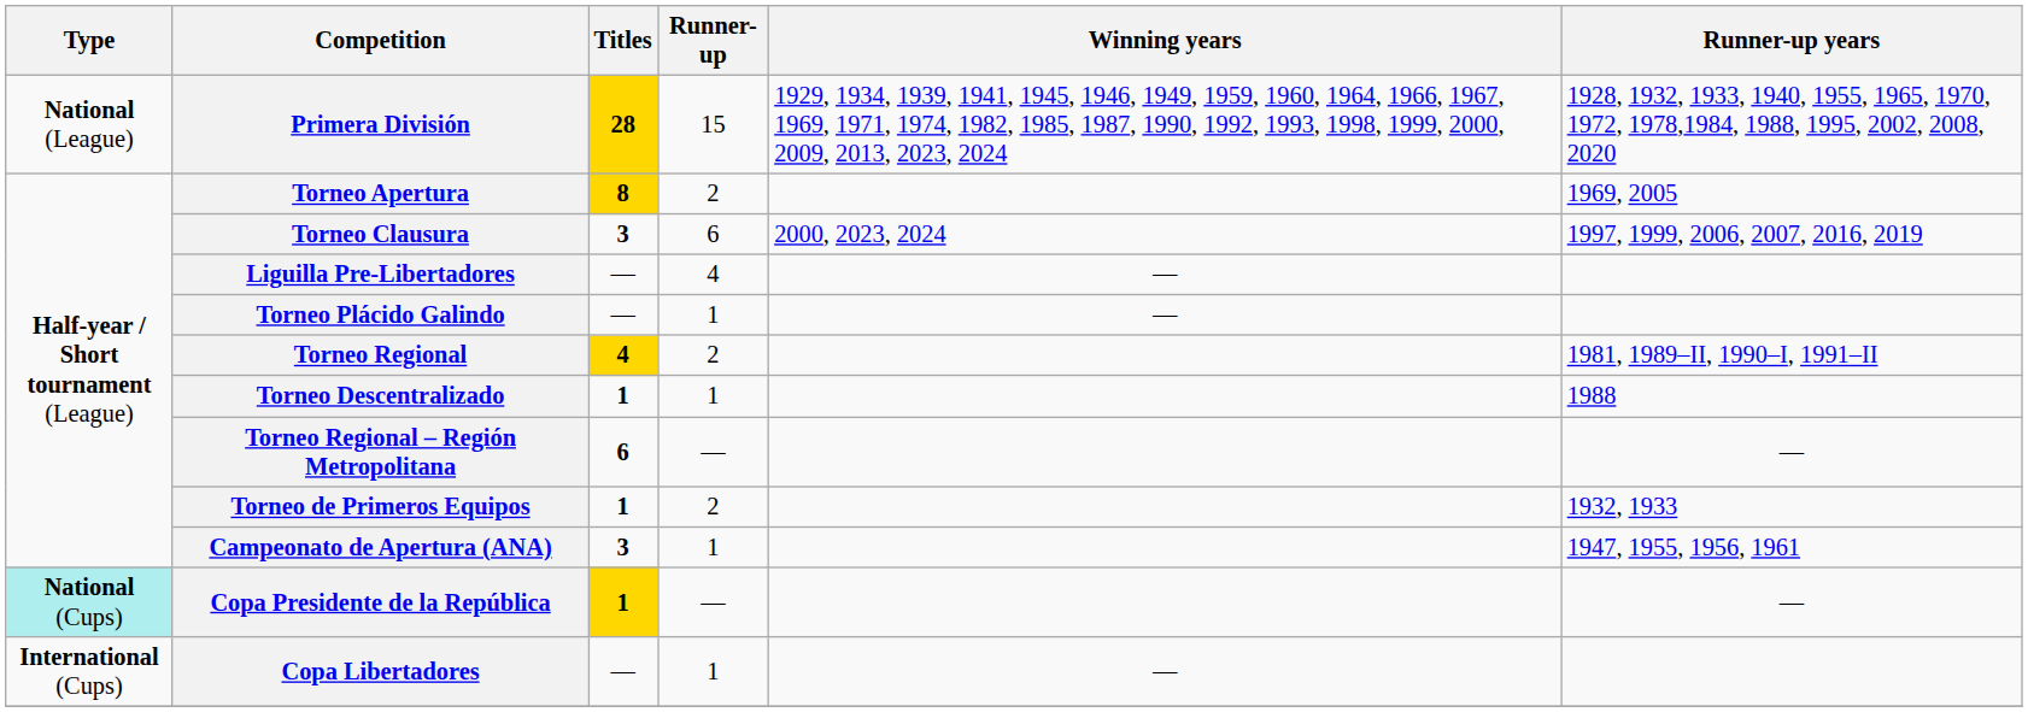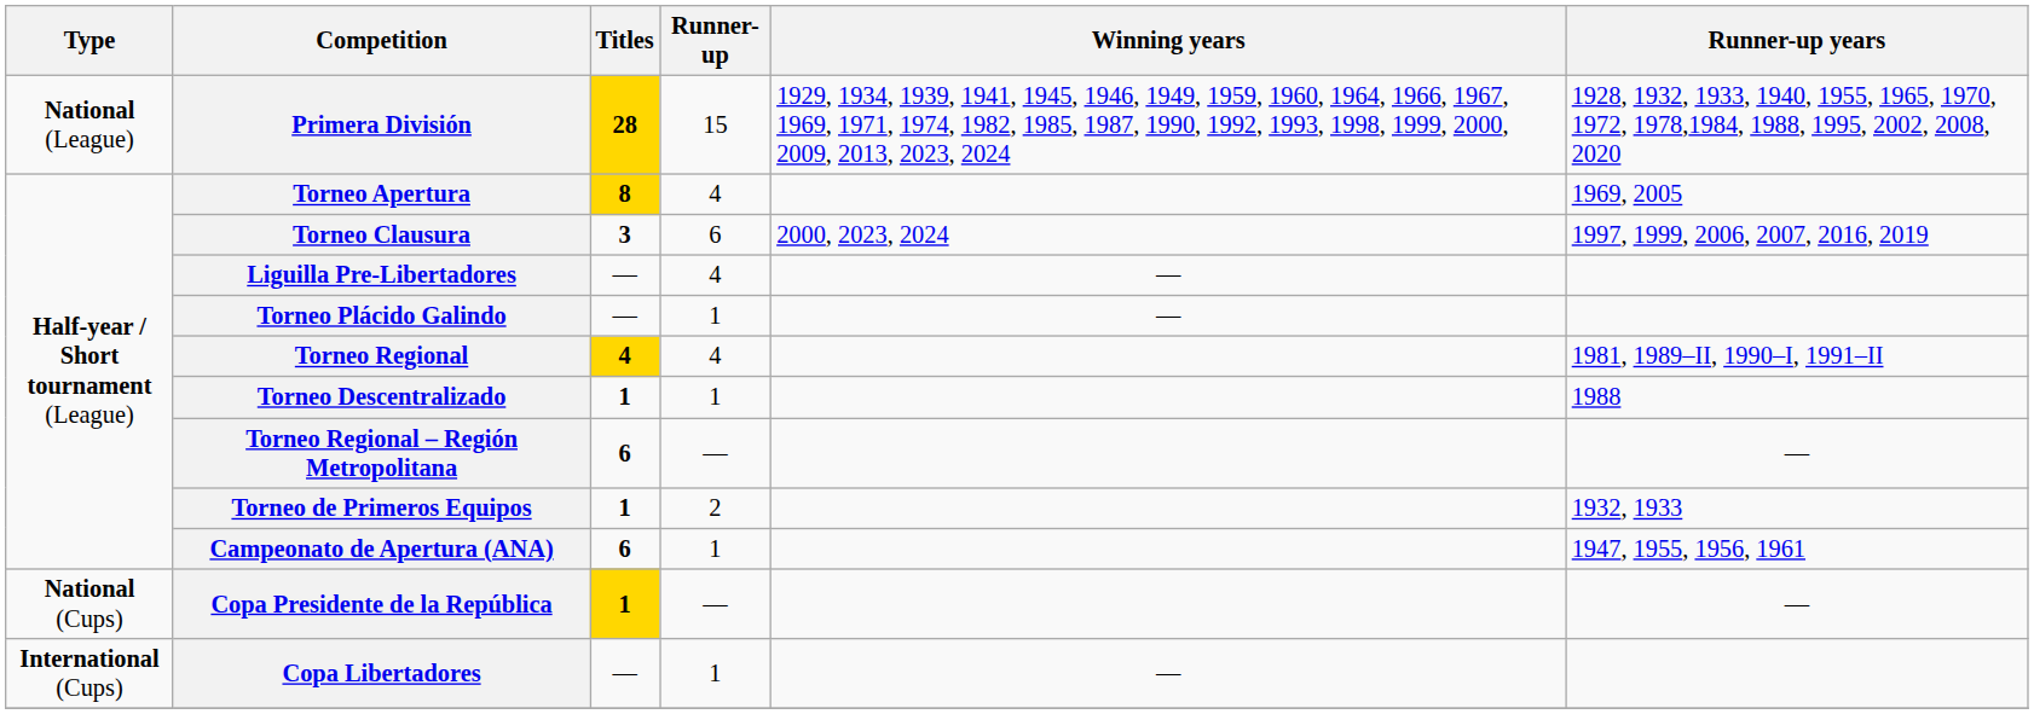 <table class="wikitable plainrowheaders" style="font-size:95%; text-align:center;">
 <tr>
 <th>Type</th>
 <th width=250px>Competition</th>
 <th>Titles</th>
 <th>Runner-up</th>
 <th>Winning years</th>
 <th>Runner-up years</th>
 </tr>
 <tr>
 <td rowspan=1><strong>National</strong><br>(League)</td>
 <th scope=col><a href='#'>Primera División</a></th>
 <td bgcolor=gold><strong>28</strong></td>
 <td>15</td>
 <td align="left"><a href='#'>1929</a>, <a href='#'>1934</a>, <a href='#'>1939</a>, <a href='#'>1941</a>, <a href='#'>1945</a>, <a href='#'>1946</a>, <a href='#'>1949</a>, <a href='#'>1959</a>, <a href='#'>1960</a>, <a href='#'>1964</a>, <a href='#'>1966</a>, <a href='#'>1967</a>, <a href='#'>1969</a>, <a href='#'>1971</a>, <a href='#'>1974</a>, <a href='#'>1982</a>, <a href='#'>1985</a>, <a href='#'>1987</a>, <a href='#'>1990</a>, <a href='#'>1992</a>, <a href='#'>1993</a>, <a href='#'>1998</a>, <a href='#'>1999</a>, <a href='#'>2000</a>, <a href='#'>2009</a>, <a href='#'>2013</a>, <a href='#'>2023</a>, <a href='#'>2024</a></td>
 <td align="left"><a href='#'>1928</a>, <a href='#'>1932</a>, <a href='#'>1933</a>,  <a href='#'>1940</a>, <a href='#'>1955</a>, <a href='#'>1965</a>, <a href='#'>1970</a>, <a href='#'>1972</a>, <a href='#'>1978</a>,<a href='#'>1984</a>, <a href='#'>1988</a>, <a href='#'>1995</a>, <a href='#'>2002</a>, <a href='#'>2008</a>, <a href='#'>2020</a></td>
 </tr>
 <tr>
 <td rowspan=9><strong>Half-year / Short<br>tournament</strong><br>(League)</td>
 <th scope=col><a href='#'>Torneo Apertura</a></th>
 <td bgcolor=gold><strong>8</strong></td>
-<td>2</td>
+<td>4</td>
 <td></td>
 <td align="left"><a href='#'>1969</a>, <a href='#'>2005</a></td>
 </tr>
 <tr>
 <th scope=col><a href='#'>Torneo Clausura</a></th>
 <td><strong>3</strong></td>
 <td>6</td>
 <td align="left"><a href='#'>2000</a>, <a href='#'>2023</a>, <a href='#'>2024</a></td>
 <td align="left"><a href='#'>1997</a>, <a href='#'>1999</a>, <a href='#'>2006</a>, <a href='#'>2007</a>, <a href='#'>2016</a>, <a href='#'>2019</a></td>
 </tr>
 <tr>
 <th scope=col><a href='#'>Liguilla Pre-Libertadores</a></th>
 <td style="text-align:center;">—</td>
 <td>4</td>
 <td style="text-align:center;">—</td>
 <td></td>
 </tr>
 <tr>
 <th scope=col><a href='#'>Torneo Plácido Galindo</a></th>
 <td style="text-align:center;">—</td>
 <td>1</td>
 <td style="text-align:center;">—</td>
 <td></td>
 </tr>
 <tr>
 <th scope=col><a href='#'>Torneo Regional</a></th>
 <td bgcolor=gold><strong>4</strong></td>
-<td>2</td>
+<td>4</td>
 <td></td>
 <td align="left"><a href='#'>1981</a>, <a href='#'>1989–II</a>, <a href='#'>1990–I</a>, <a href='#'>1991–II</a></td>
 </tr>
 <tr>
 <th scope=col><a href='#'>Torneo Descentralizado</a></th>
 <td><strong>1</strong></td>
 <td>1</td>
 <td></td>
 <td align="left"><a href='#'>1988</a></td>
 </tr>
 <tr>
 <th scope=col><a href='#'>Torneo Regional – Región Metropolitana</a></th>
 <td><strong>6</strong></td>
 <td style="text-align:center;">—</td>
 <td></td>
 <td style="text-align:center;">—</td>
 </tr>
 <tr>
 <th scope=col><a href='#'>Torneo de Primeros Equipos</a></th>
 <td><strong>1</strong></td>
 <td>2</td>
 <td></td>
 <td align="left"><a href='#'>1932</a>, <a href='#'>1933</a></td>
 </tr>
 <tr>
 <th scope=col><a href='#'>Campeonato de Apertura (ANA)</a></th>
-<td><strong>3</strong></td>
+<td><strong>6</strong></td>
 <td>1</td>
 <td></td>
 <td align="left"><a href='#'>1947</a>, <a href='#'>1955</a>, <a href='#'>1956</a>, <a href='#'>1961</a></td>
 </tr>
 <tr>
-<td rowspan=1 style="background: paleturquoise;"><strong>National</strong><br>(Cups)</td>
+<td rowspan=1><strong>National</strong><br>(Cups)</td>
 <th scope=col><a href='#'>Copa Presidente de la República</a></th>
 <td bgcolor=gold><strong>1</strong></td>
 <td style="text-align:center;">—</td>
 <td></td>
 <td style="text-align:center;">—</td>
 </tr>
 <tr>
 <td rowspan=1><strong>International</strong><br>(Cups)</td>
 <th scope=col><a href='#'>Copa Libertadores</a></th>
 <td style="text-align:center;">—</td>
 <td>1</td>
 <td style="text-align:center;">—</td>
 <td></td>
 </tr>
 <tr>
 </tr>
 </table>
